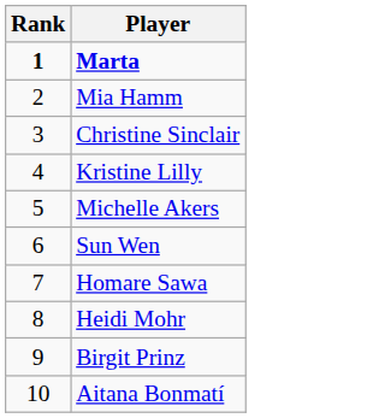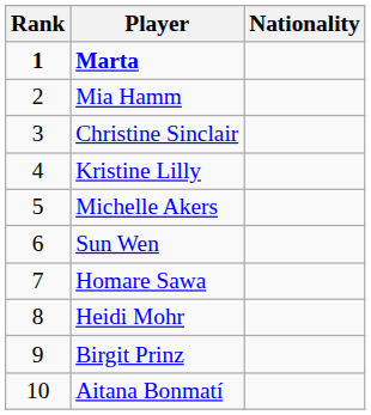 <table class="wikitable">
 <tr>
 <th>Rank</th>
 <th>Player</th>
+<th>Nationality</th>
 </tr>
 <tr>
 <td align="center"><strong>1</strong></td>
 <td><strong><a href='#'>Marta</a></strong></td>
+<td><strong></strong></td>
 </tr>
 <tr>
 <td align="center">2</td>
 <td><a href='#'>Mia Hamm</a></td>
+<td></td>
 </tr>
 <tr>
 <td align="center">3</td>
 <td><a href='#'>Christine Sinclair</a></td>
+<td></td>
 </tr>
 <tr>
 <td align="center">4</td>
 <td><a href='#'>Kristine Lilly</a></td>
+<td></td>
 </tr>
 <tr>
 <td align="center">5</td>
 <td><a href='#'>Michelle Akers</a></td>
+<td></td>
 </tr>
 <tr>
 <td align="center">6</td>
 <td><a href='#'>Sun Wen</a></td>
+<td></td>
 </tr>
 <tr>
 <td align="center">7</td>
 <td><a href='#'>Homare Sawa</a></td>
+<td></td>
 </tr>
 <tr>
 <td align="center">8</td>
 <td><a href='#'>Heidi Mohr</a></td>
+<td></td>
 </tr>
 <tr>
 <td align="center">9</td>
 <td><a href='#'>Birgit Prinz</a></td>
+<td></td>
 </tr>
 <tr>
 <td align="center">10</td>
 <td><a href='#'>Aitana Bonmatí</a></td>
+<td></td>
 </tr>
 </table>
